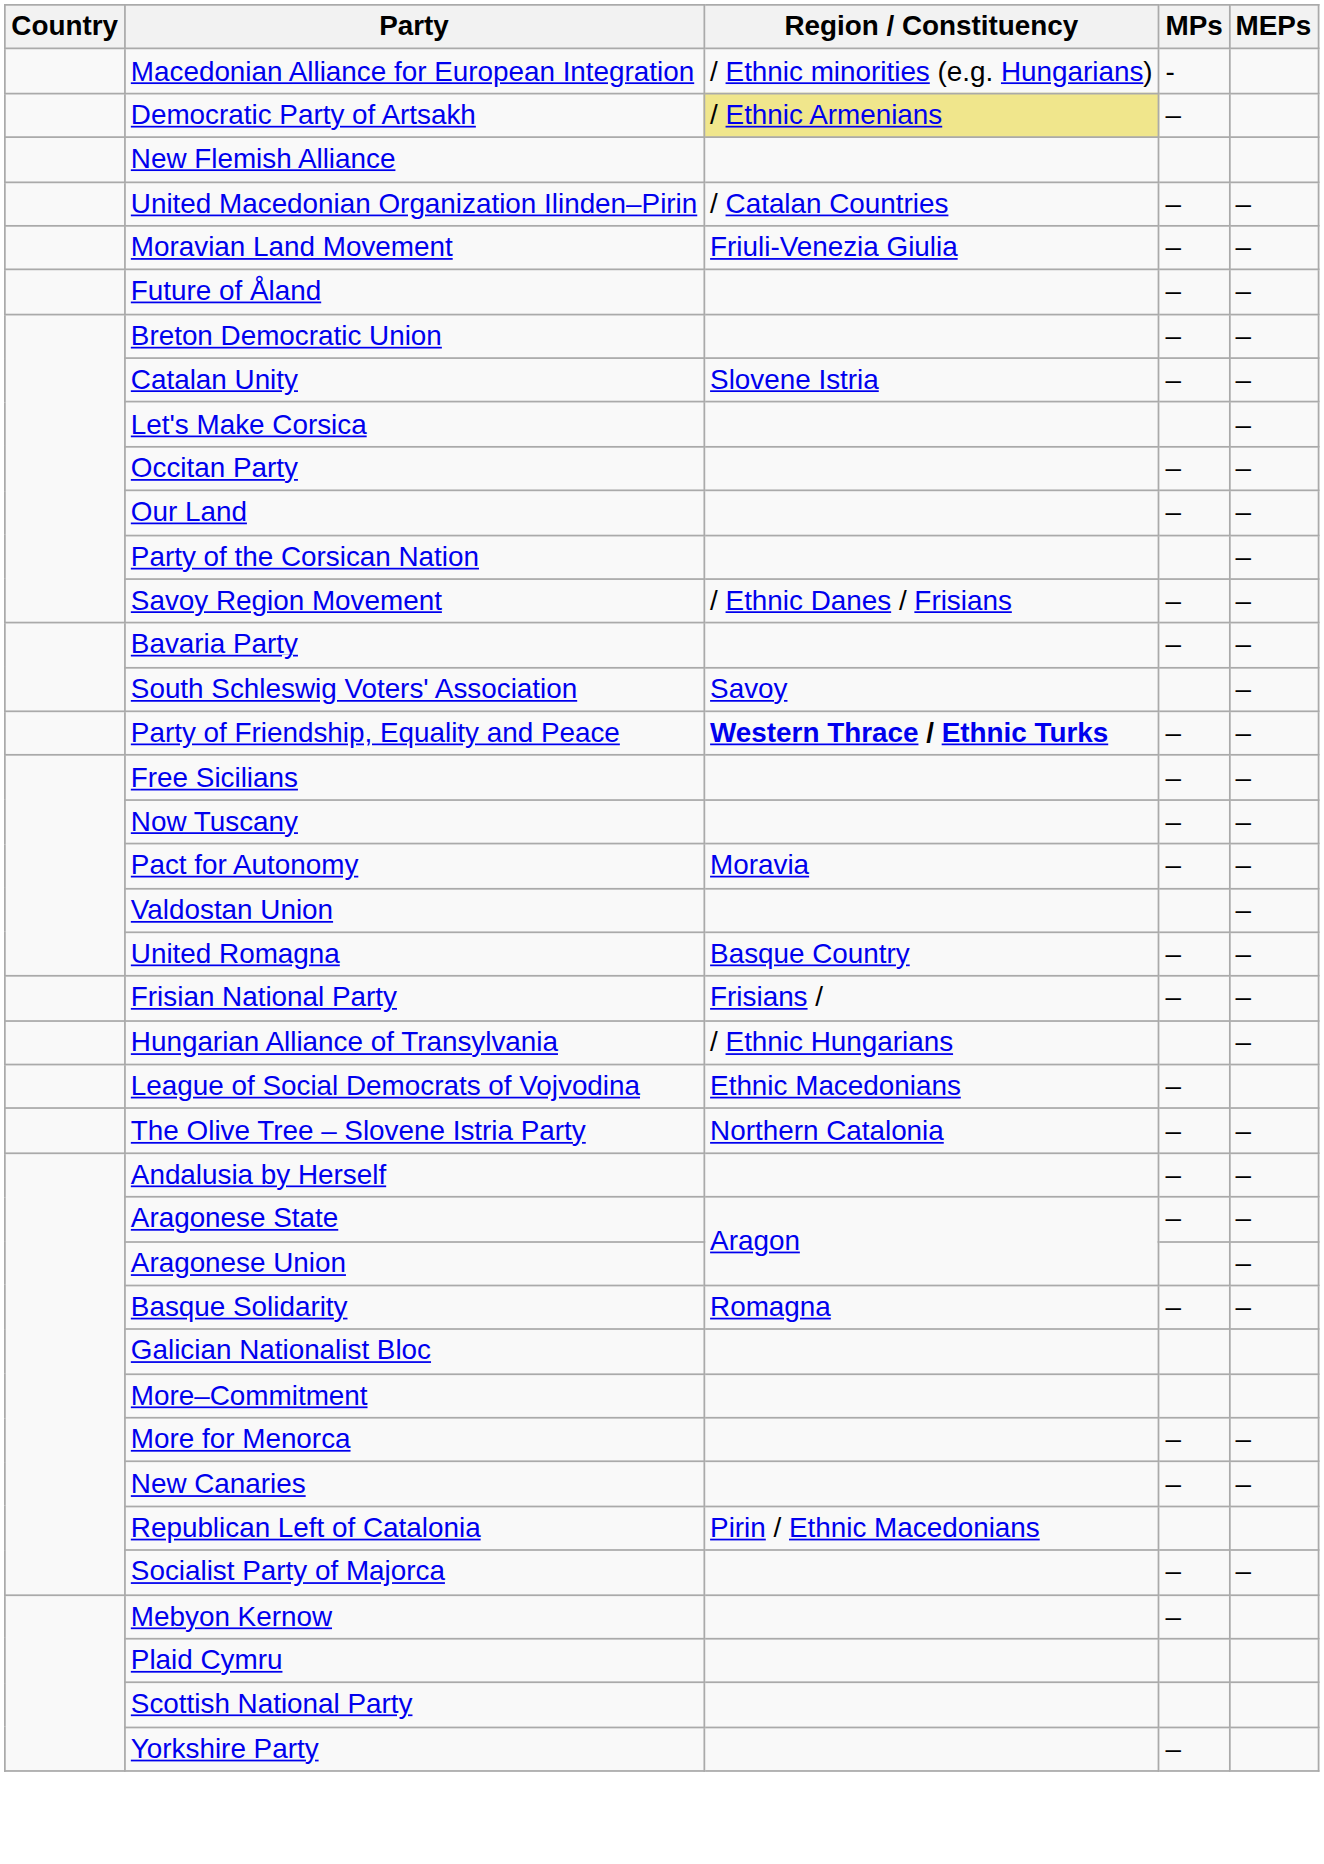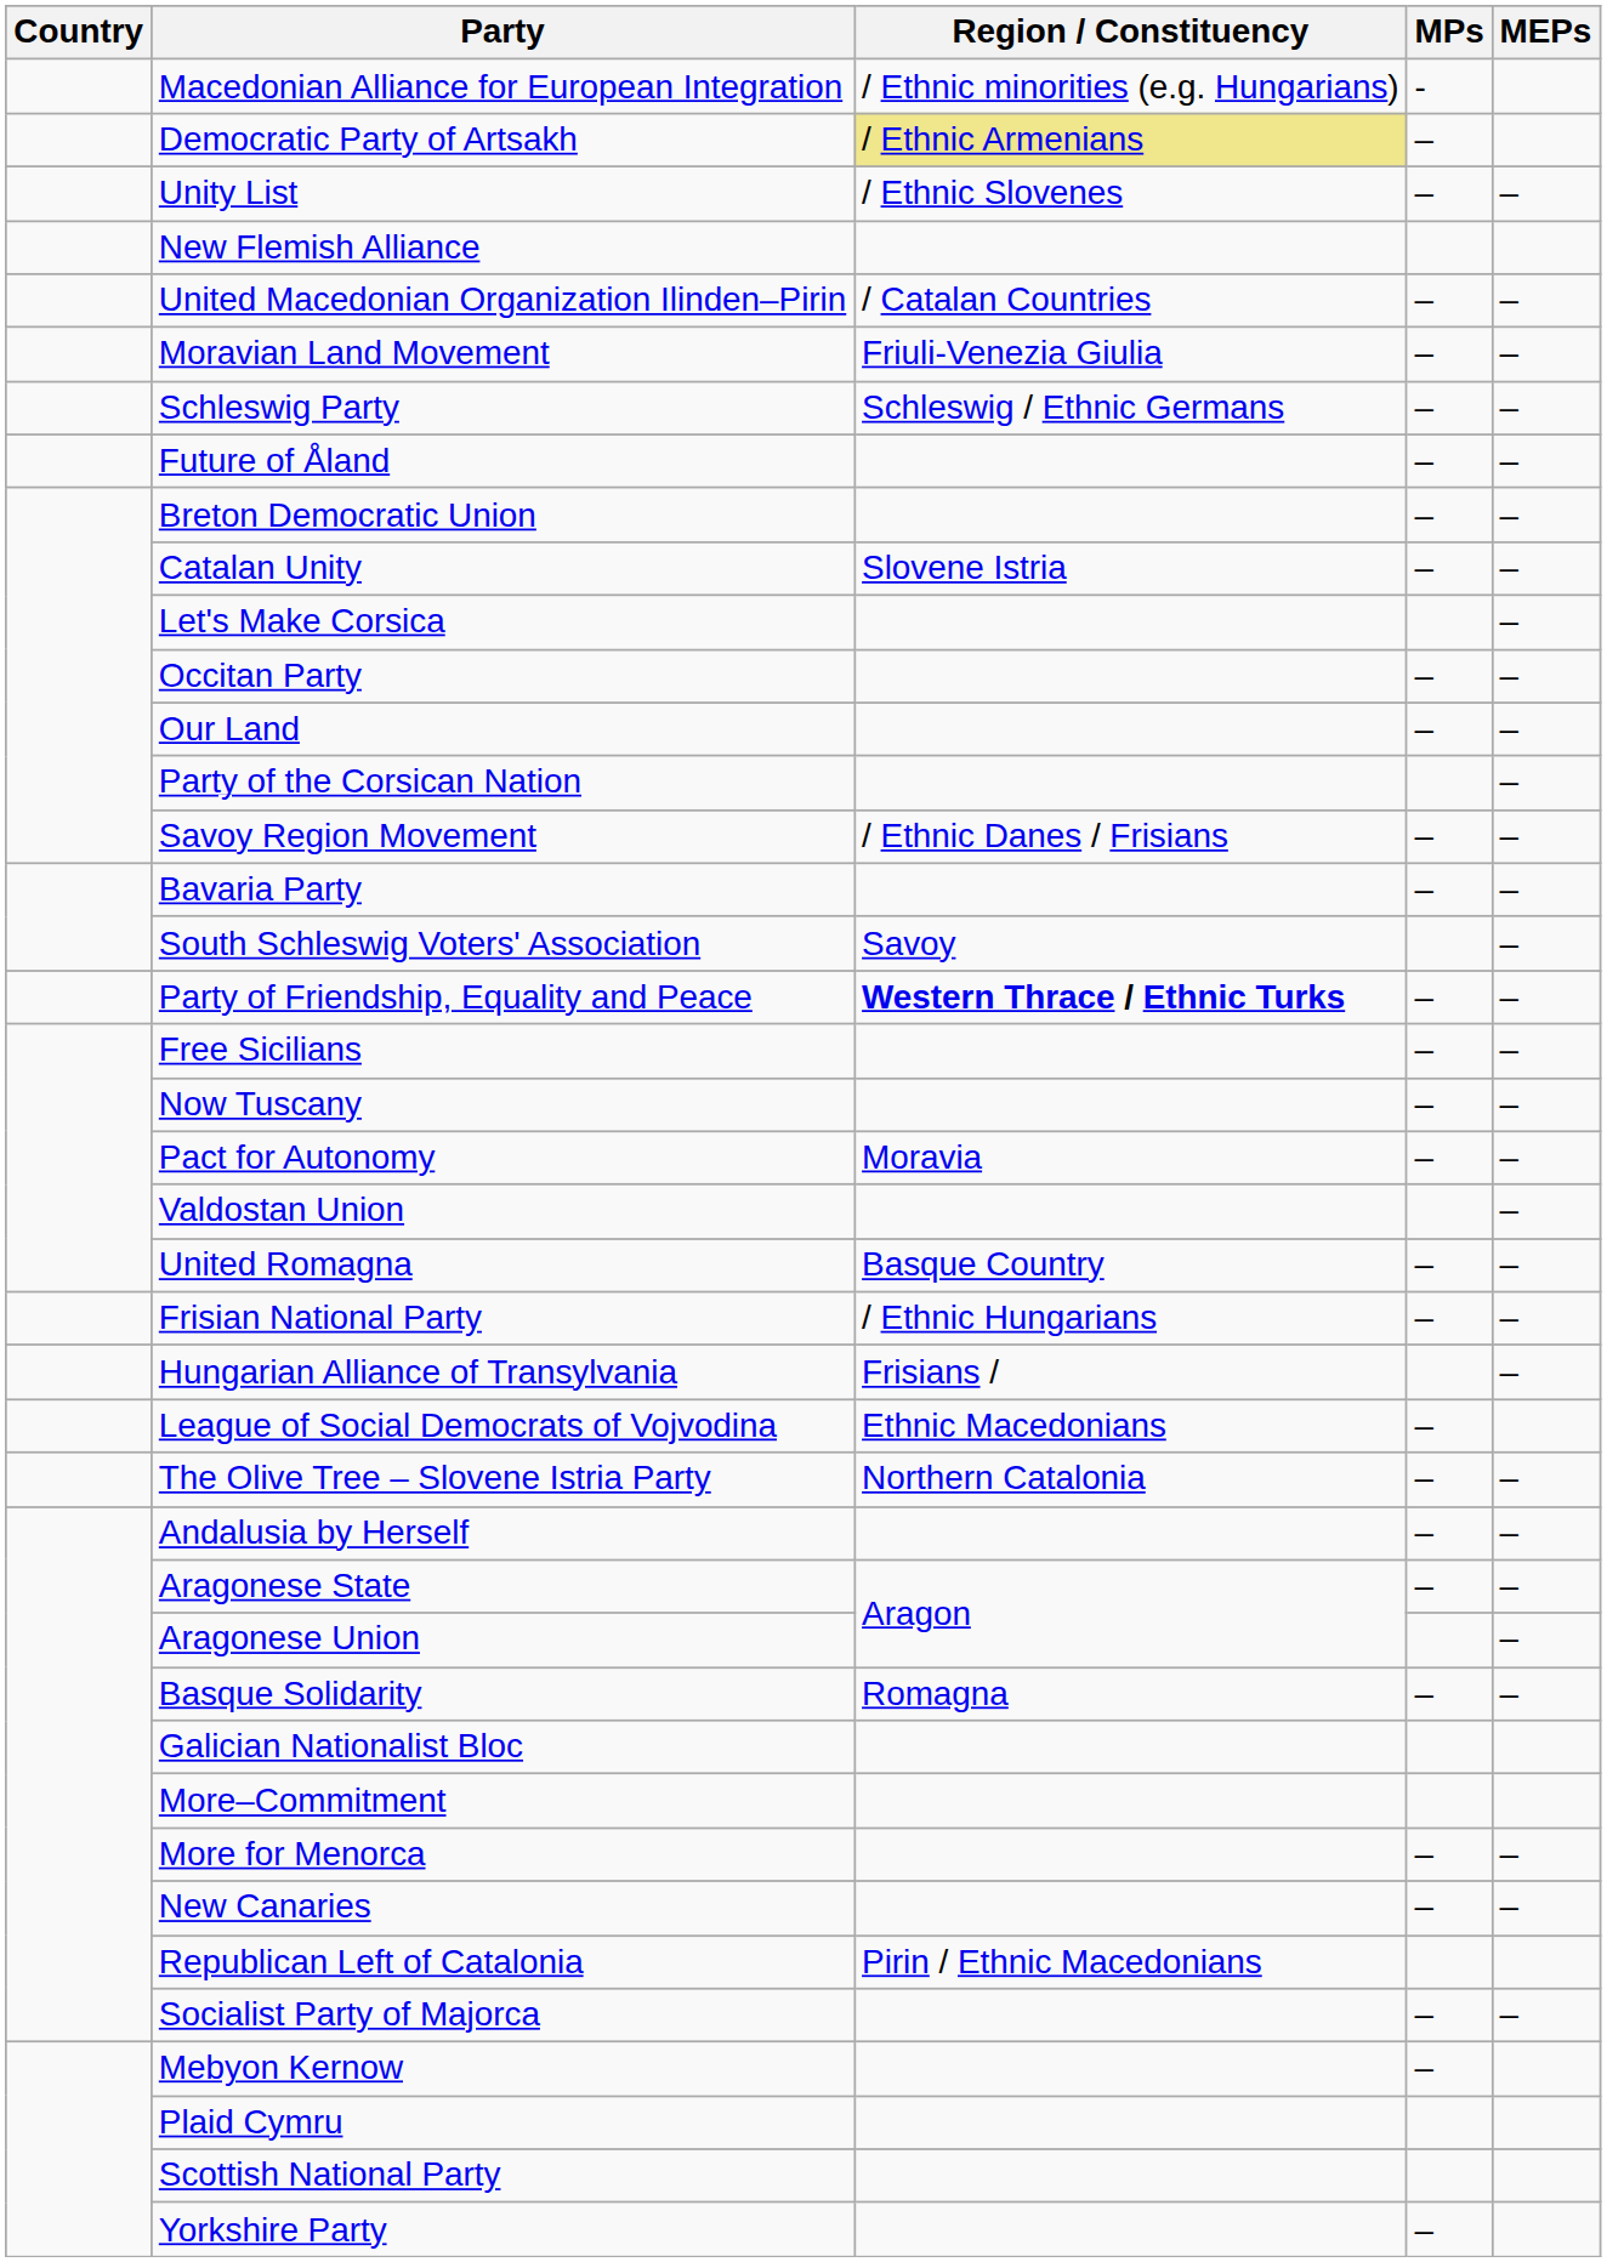 <table class="wikitable sortable">
 <tr>
 <th>Country</th>
 <th>Party</th>
 <th>Region / Constituency</th>
 <th>MPs</th>
 <th>MEPs</th>
 </tr>
 <tr>
 <td></td>
 <td><a href='#'>Macedonian Alliance for European Integration</a></td>
 <td> / <a href='#'>Ethnic minorities</a> (e.g. <a href='#'>Hungarians</a>)</td>
 <td>-</td>
 <td></td>
 </tr>
 <tr>
 <td></td>
 <td><a href='#'>Democratic Party of Artsakh</a></td>
 <td style="background: khaki;"> /  <a href='#'>Ethnic Armenians</a></td>
 <td>–</td>
 <td></td>
 </tr>
 <tr>
 <td></td>
+<td><a href='#'>Unity List</a></td>
+<td> /  <a href='#'>Ethnic Slovenes</a></td>
+<td>–</td>
+<td>–</td>
+</tr>
+<tr>
+<td></td>
 <td><a href='#'>New Flemish Alliance</a></td>
 <td></td>
 <td></td>
 <td></td>
 </tr>
 <tr>
 <td></td>
 <td><a href='#'>United Macedonian Organization Ilinden–Pirin</a></td>
 <td> /  <a href='#'>Catalan Countries</a></td>
 <td>–</td>
 <td>–</td>
 </tr>
 <tr>
 <td></td>
 <td><a href='#'>Moravian Land Movement</a></td>
 <td> <a href='#'>Friuli-Venezia Giulia</a></td>
+<td>–</td>
+<td>–</td>
+</tr>
+<tr>
+<td></td>
+<td><a href='#'>Schleswig Party</a></td>
+<td><a href='#'>Schleswig</a> /  <a href='#'>Ethnic Germans</a></td>
 <td>–</td>
 <td>–</td>
 </tr>
 <tr>
 <td></td>
 <td><a href='#'>Future of Åland</a></td>
 <td></td>
 <td>–</td>
 <td>–</td>
 </tr>
 <tr>
 <td rowspan=7></td>
 <td><a href='#'>Breton Democratic Union</a></td>
 <td></td>
 <td>–</td>
 <td>–</td>
 </tr>
 <tr>
 <td><a href='#'>Catalan Unity</a></td>
 <td> <a href='#'>Slovene Istria</a></td>
 <td>–</td>
 <td>–</td>
 </tr>
 <tr>
 <td><a href='#'>Let's Make Corsica</a></td>
 <td></td>
 <td></td>
 <td>–</td>
 </tr>
 <tr>
 <td><a href='#'>Occitan Party</a></td>
 <td></td>
 <td>–</td>
 <td>–</td>
 </tr>
 <tr>
 <td><a href='#'>Our Land</a></td>
 <td></td>
 <td>–</td>
 <td>–</td>
 </tr>
 <tr>
 <td><a href='#'>Party of the Corsican Nation</a></td>
 <td></td>
 <td></td>
 <td>–</td>
 </tr>
 <tr>
 <td><a href='#'>Savoy Region Movement</a></td>
 <td> /  <a href='#'>Ethnic Danes</a> /  <a href='#'>Frisians</a></td>
 <td>–</td>
 <td>–</td>
 </tr>
 <tr>
 <td rowspan=2></td>
 <td><a href='#'>Bavaria Party</a></td>
 <td></td>
 <td>–</td>
 <td>–</td>
 </tr>
 <tr>
 <td><a href='#'>South Schleswig Voters' Association</a></td>
 <td> <a href='#'>Savoy</a></td>
 <td></td>
 <td>–</td>
 </tr>
 <tr>
 <td></td>
 <td><a href='#'>Party of Friendship, Equality and Peace</a></td>
 <td><strong><a href='#'>Western Thrace</a> /  <a href='#'>Ethnic Turks</a></strong></td>
 <td>–</td>
 <td>–</td>
 </tr>
 <tr>
 <td rowspan=5></td>
 <td><a href='#'>Free Sicilians</a></td>
 <td></td>
 <td>–</td>
 <td>–</td>
 </tr>
 <tr>
 <td><a href='#'>Now Tuscany</a></td>
 <td></td>
 <td>–</td>
 <td>–</td>
 </tr>
 <tr>
 <td><a href='#'>Pact for Autonomy</a></td>
 <td> <a href='#'>Moravia</a></td>
 <td>–</td>
 <td>–</td>
 </tr>
 <tr>
 <td><a href='#'>Valdostan Union</a></td>
 <td></td>
 <td></td>
 <td>–</td>
 </tr>
 <tr>
 <td><a href='#'>United Romagna</a></td>
 <td> <a href='#'>Basque Country</a></td>
 <td>–</td>
 <td>–</td>
 </tr>
 <tr>
 <td></td>
 <td><a href='#'>Frisian National Party</a></td>
-<td> <a href='#'>Frisians</a> / </td>
+<td> /  <a href='#'>Ethnic Hungarians</a></td>
 <td>–</td>
 <td>–</td>
 </tr>
 <tr>
 <td></td>
 <td><a href='#'>Hungarian Alliance of Transylvania</a></td>
-<td> /  <a href='#'>Ethnic Hungarians</a></td>
+<td> <a href='#'>Frisians</a> / </td>
 <td></td>
 <td>–</td>
 </tr>
 <tr>
 <td></td>
 <td><a href='#'>League of Social Democrats of Vojvodina</a></td>
 <td> <a href='#'>Ethnic Macedonians</a></td>
 <td>–</td>
 <td></td>
 </tr>
 <tr>
 <td></td>
 <td><a href='#'>The Olive Tree – Slovene Istria Party</a></td>
 <td><a href='#'>Northern Catalonia</a></td>
 <td>–</td>
 <td>–</td>
 </tr>
 <tr>
 <td rowspan="10"></td>
 <td><a href='#'>Andalusia by Herself</a></td>
 <td></td>
 <td>–</td>
 <td>–</td>
 </tr>
 <tr>
 <td><a href='#'>Aragonese State</a></td>
 <td rowspan="2"> <a href='#'>Aragon</a></td>
 <td>–</td>
 <td>–</td>
 </tr>
 <tr>
 <td><a href='#'>Aragonese Union</a></td>
 <td></td>
 <td>–</td>
 </tr>
 <tr>
 <td><a href='#'>Basque Solidarity</a></td>
 <td> <a href='#'>Romagna</a></td>
 <td>–</td>
 <td>–</td>
 </tr>
 <tr>
 <td><a href='#'>Galician Nationalist Bloc</a></td>
 <td></td>
 <td></td>
 <td></td>
 </tr>
 <tr>
 <td><a href='#'>More–Commitment</a></td>
 <td></td>
 <td></td>
 <td></td>
 </tr>
 <tr>
 <td><a href='#'>More for Menorca</a></td>
 <td></td>
 <td>–</td>
 <td>–</td>
 </tr>
 <tr>
 <td><a href='#'>New Canaries</a></td>
 <td></td>
 <td>–</td>
 <td>–</td>
 </tr>
 <tr>
 <td><a href='#'>Republican Left of Catalonia</a></td>
 <td><a href='#'>Pirin</a> /  <a href='#'>Ethnic Macedonians</a></td>
 <td></td>
 <td></td>
 </tr>
 <tr>
 <td><a href='#'>Socialist Party of Majorca</a></td>
 <td></td>
 <td>–</td>
 <td>–</td>
 </tr>
 <tr>
 <td rowspan=4></td>
 <td><a href='#'>Mebyon Kernow</a></td>
 <td></td>
 <td>–</td>
 <td></td>
 </tr>
 <tr>
 <td><a href='#'>Plaid Cymru</a></td>
 <td></td>
 <td></td>
 <td></td>
 </tr>
 <tr>
 <td><a href='#'>Scottish National Party</a></td>
 <td></td>
 <td></td>
 <td></td>
 </tr>
 <tr>
 <td><a href='#'>Yorkshire Party</a></td>
 <td></td>
 <td>–</td>
 <td></td>
 </tr>
 </table>
